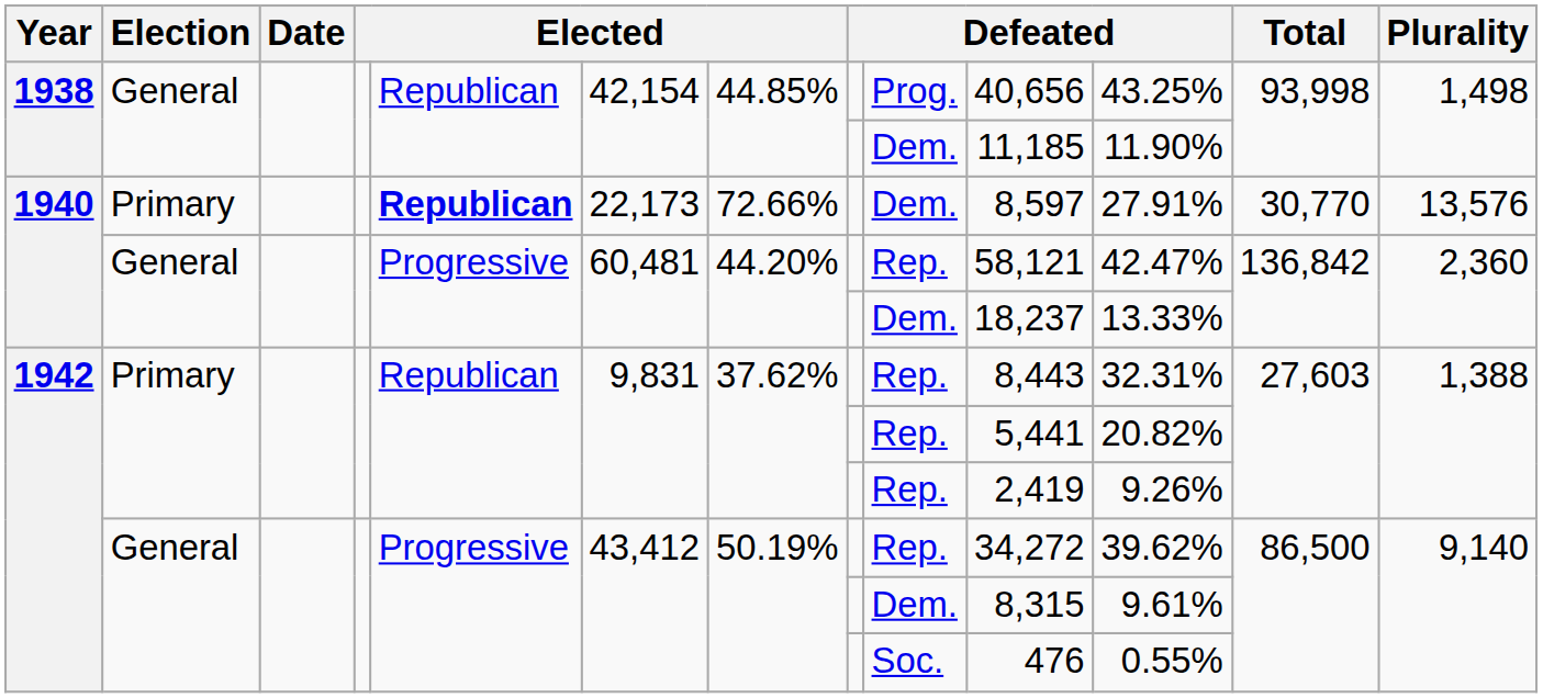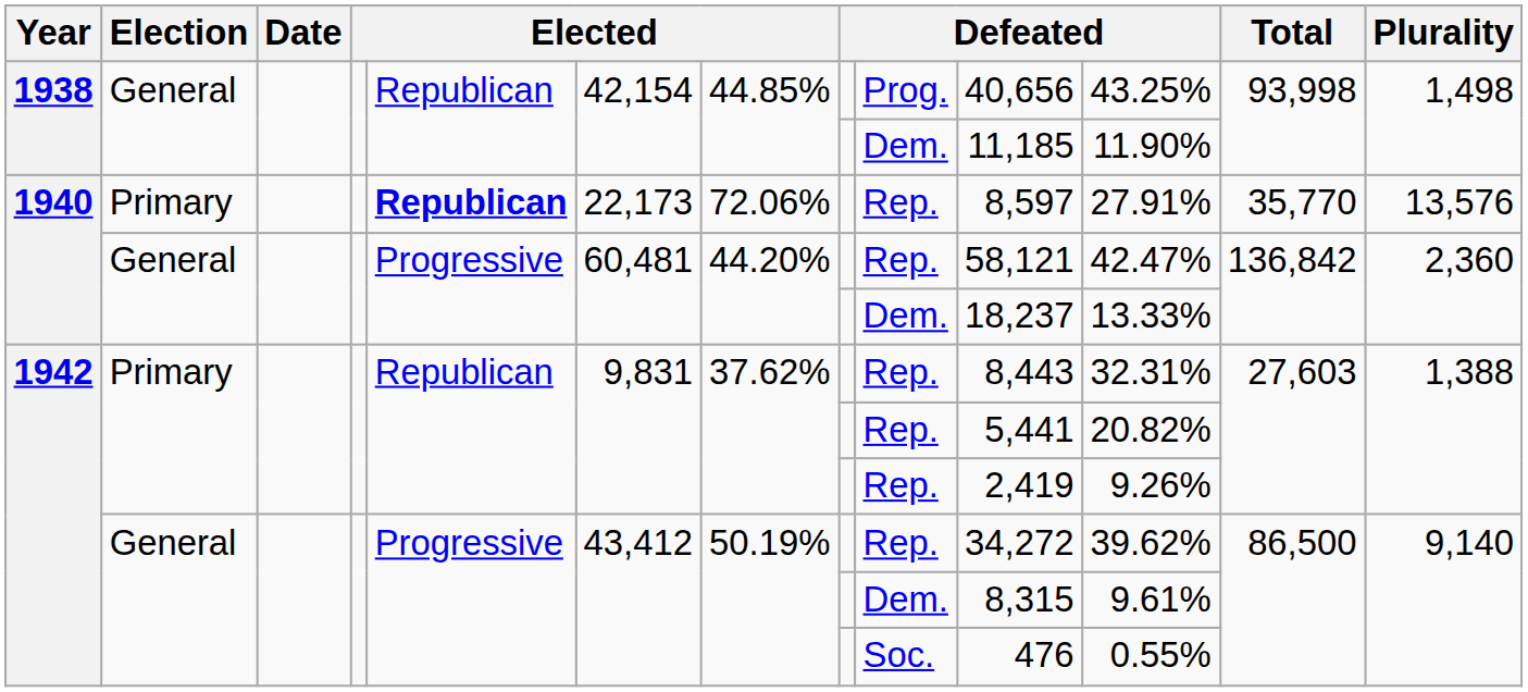 <table class=wikitable>
 <tr>
 <th>Year</th>
 <th>Election</th>
 <th>Date</th>
 <th ! colspan="4">Elected</th>
 <th ! colspan="4">Defeated</th>
 <th>Total</th>
 <th>Plurality</th>
 </tr>
 <tr>
 <th rowspan="2" valign="top"><a href='#'>1938</a></th>
 <td rowspan="2" valign="top">General</td>
 <td rowspan="2" valign="top"></td>
 <td rowspan="2" valign="top"></td>
 <td rowspan="2" valign="top" ><a href='#'>Republican</a></td>
 <td rowspan="2" valign="top" align="right">42,154</td>
 <td rowspan="2" valign="top" align="right">44.85%</td>
 <td valign="top"></td>
 <td valign="top" ><a href='#'>Prog.</a></td>
 <td valign="top" align="right">40,656</td>
 <td valign="top" align="right">43.25%</td>
 <td rowspan="2" valign="top" align="right">93,998</td>
 <td rowspan="2" valign="top" align="right">1,498</td>
 </tr>
 <tr>
 <td valign="top"></td>
 <td valign="top" ><a href='#'>Dem.</a></td>
 <td valign="top" align="right">11,185</td>
 <td valign="top" align="right">11.90%</td>
 </tr>
 <tr>
 <th rowspan="3" valign="top"><a href='#'>1940</a></th>
 <td valign="top">Primary</td>
 <td valign="top"></td>
 <td valign="top"></td>
 <td valign="top" ><strong><a href='#'>Republican</a></strong></td>
 <td valign="top" align="right">22,173</td>
-<td valign="top" align="right">72.66%</td>
+<td valign="top" align="right">72.06%</td>
 <td valign="top"></td>
-<td valign="top" ><a href='#'>Dem.</a></td>
+<td valign="top" ><a href='#'>Rep.</a></td>
 <td valign="top" align="right">8,597</td>
 <td valign="top" align="right">27.91%</td>
-<td valign="top" align="right">30,770</td>
+<td valign="top" align="right">35,770</td>
 <td valign="top" align="right">13,576</td>
 </tr>
 <tr>
 <td rowspan="2" valign="top">General</td>
 <td rowspan="2" valign="top"></td>
 <td rowspan="2" valign="top"></td>
 <td rowspan="2" valign="top" ><a href='#'>Progressive</a></td>
 <td rowspan="2" valign="top" align="right">60,481</td>
 <td rowspan="2" valign="top" align="right">44.20%</td>
 <td valign="top"></td>
 <td valign="top" ><a href='#'>Rep.</a></td>
 <td valign="top" align="right">58,121</td>
 <td valign="top" align="right">42.47%</td>
 <td rowspan="2" valign="top" align="right">136,842</td>
 <td rowspan="2" valign="top" align="right">2,360</td>
 </tr>
 <tr>
 <td valign="top"></td>
 <td valign="top" ><a href='#'>Dem.</a></td>
 <td valign="top" align="right">18,237</td>
 <td valign="top" align="right">13.33%</td>
 </tr>
 <tr>
 <th rowspan="6" valign="top"><a href='#'>1942</a></th>
 <td rowspan="3" valign="top">Primary</td>
 <td rowspan="3" valign="top"></td>
 <td rowspan="3" valign="top"></td>
 <td rowspan="3" valign="top" ><a href='#'>Republican</a></td>
 <td rowspan="3" valign="top" align="right">9,831</td>
 <td rowspan="3" valign="top" align="right">37.62%</td>
 <td valign="top"></td>
 <td valign="top" ><a href='#'>Rep.</a></td>
 <td valign="top" align="right">8,443</td>
 <td valign="top" align="right">32.31%</td>
 <td rowspan="3" valign="top" align="right">27,603</td>
 <td rowspan="3" valign="top" align="right">1,388</td>
 </tr>
 <tr>
 <td valign="top"></td>
 <td valign="top" ><a href='#'>Rep.</a></td>
 <td valign="top" align="right">5,441</td>
 <td valign="top" align="right">20.82%</td>
 </tr>
 <tr>
 <td valign="top"></td>
 <td valign="top" ><a href='#'>Rep.</a></td>
 <td valign="top" align="right">2,419</td>
 <td valign="top" align="right">9.26%</td>
 </tr>
 <tr>
 <td rowspan="3" valign="top">General</td>
 <td rowspan="3" valign="top"></td>
 <td rowspan="3" valign="top"></td>
 <td rowspan="3" valign="top" ><a href='#'>Progressive</a></td>
 <td rowspan="3" valign="top" align="right">43,412</td>
 <td rowspan="3" valign="top" align="right">50.19%</td>
 <td valign="top"></td>
 <td valign="top" ><a href='#'>Rep.</a></td>
 <td valign="top" align="right">34,272</td>
 <td valign="top" align="right">39.62%</td>
 <td rowspan="3" valign="top" align="right">86,500</td>
 <td rowspan="3" valign="top" align="right">9,140</td>
 </tr>
 <tr>
 <td valign="top"></td>
 <td valign="top" ><a href='#'>Dem.</a></td>
 <td valign="top" align="right">8,315</td>
 <td valign="top" align="right">9.61%</td>
 </tr>
 <tr>
 <td valign="top"></td>
 <td valign="top" ><a href='#'>Soc.</a></td>
 <td valign="top" align="right">476</td>
 <td valign="top" align="right">0.55%</td>
 </tr>
 </table>
